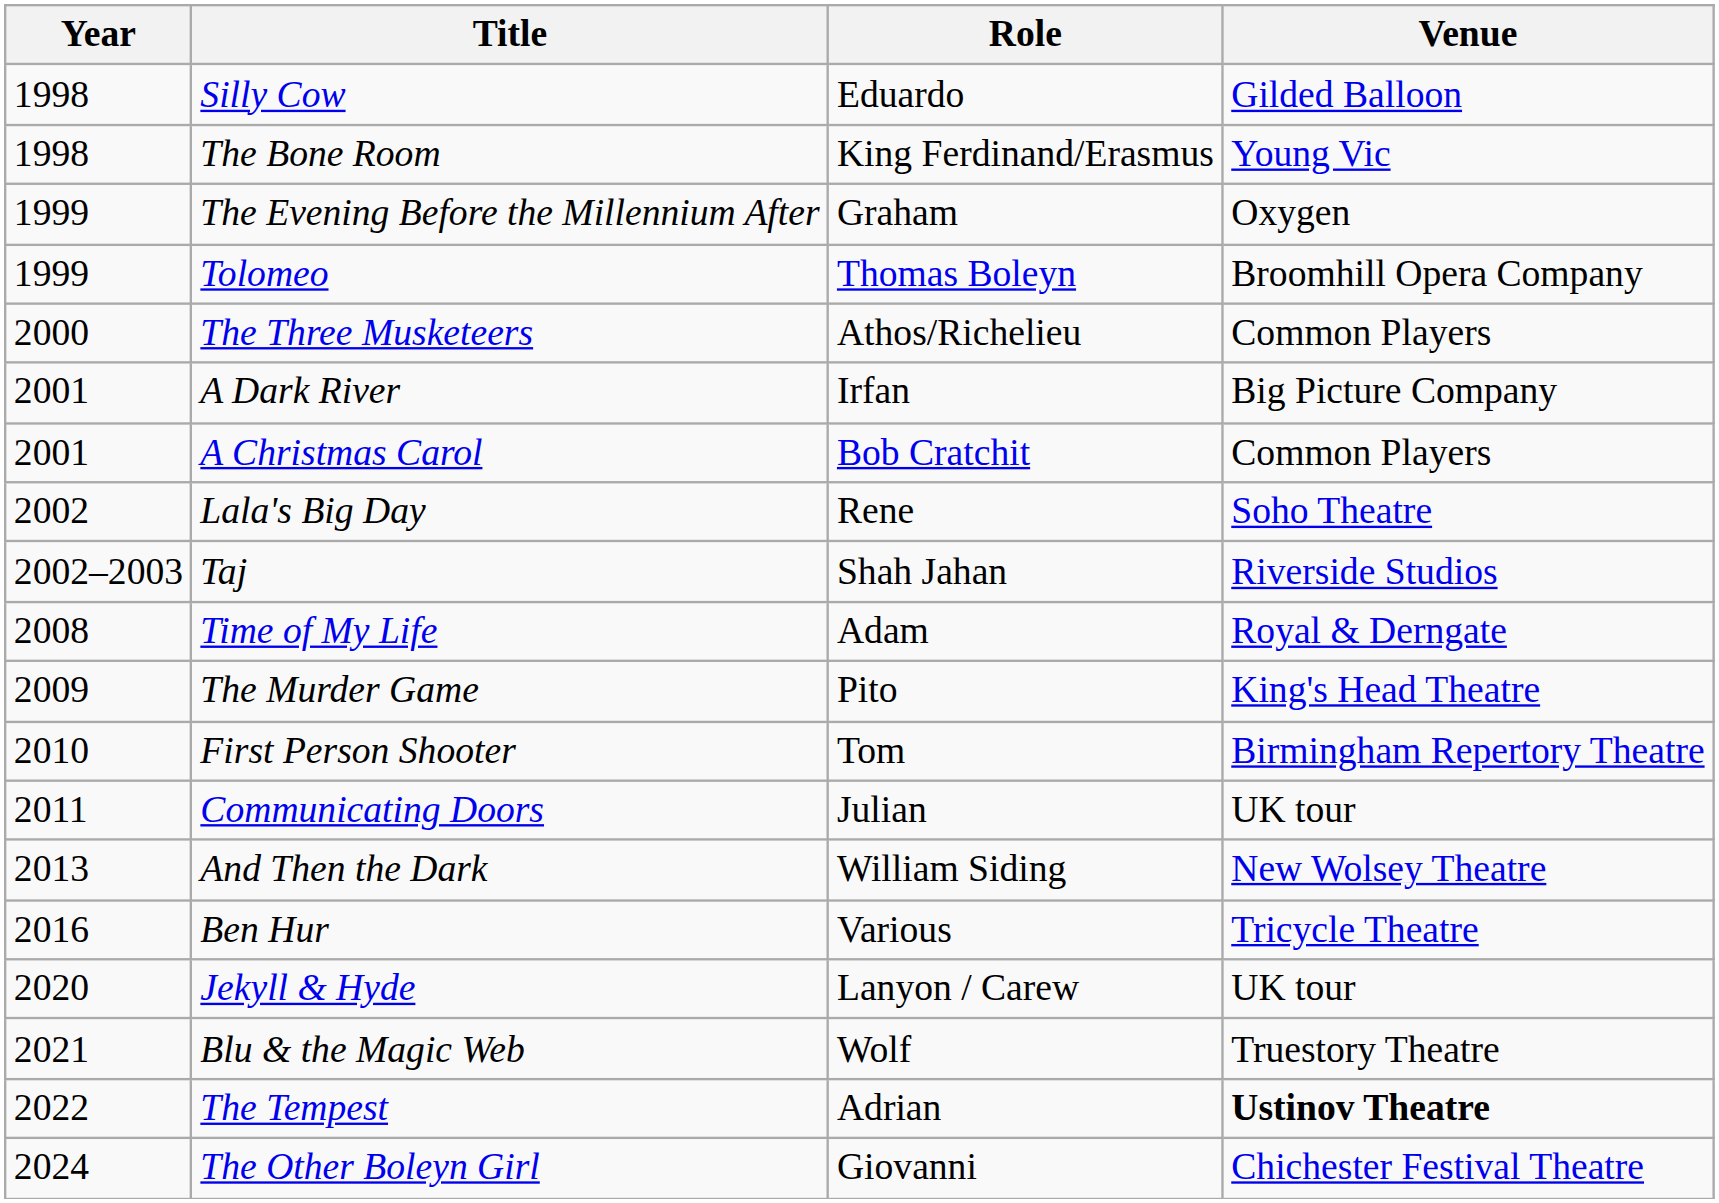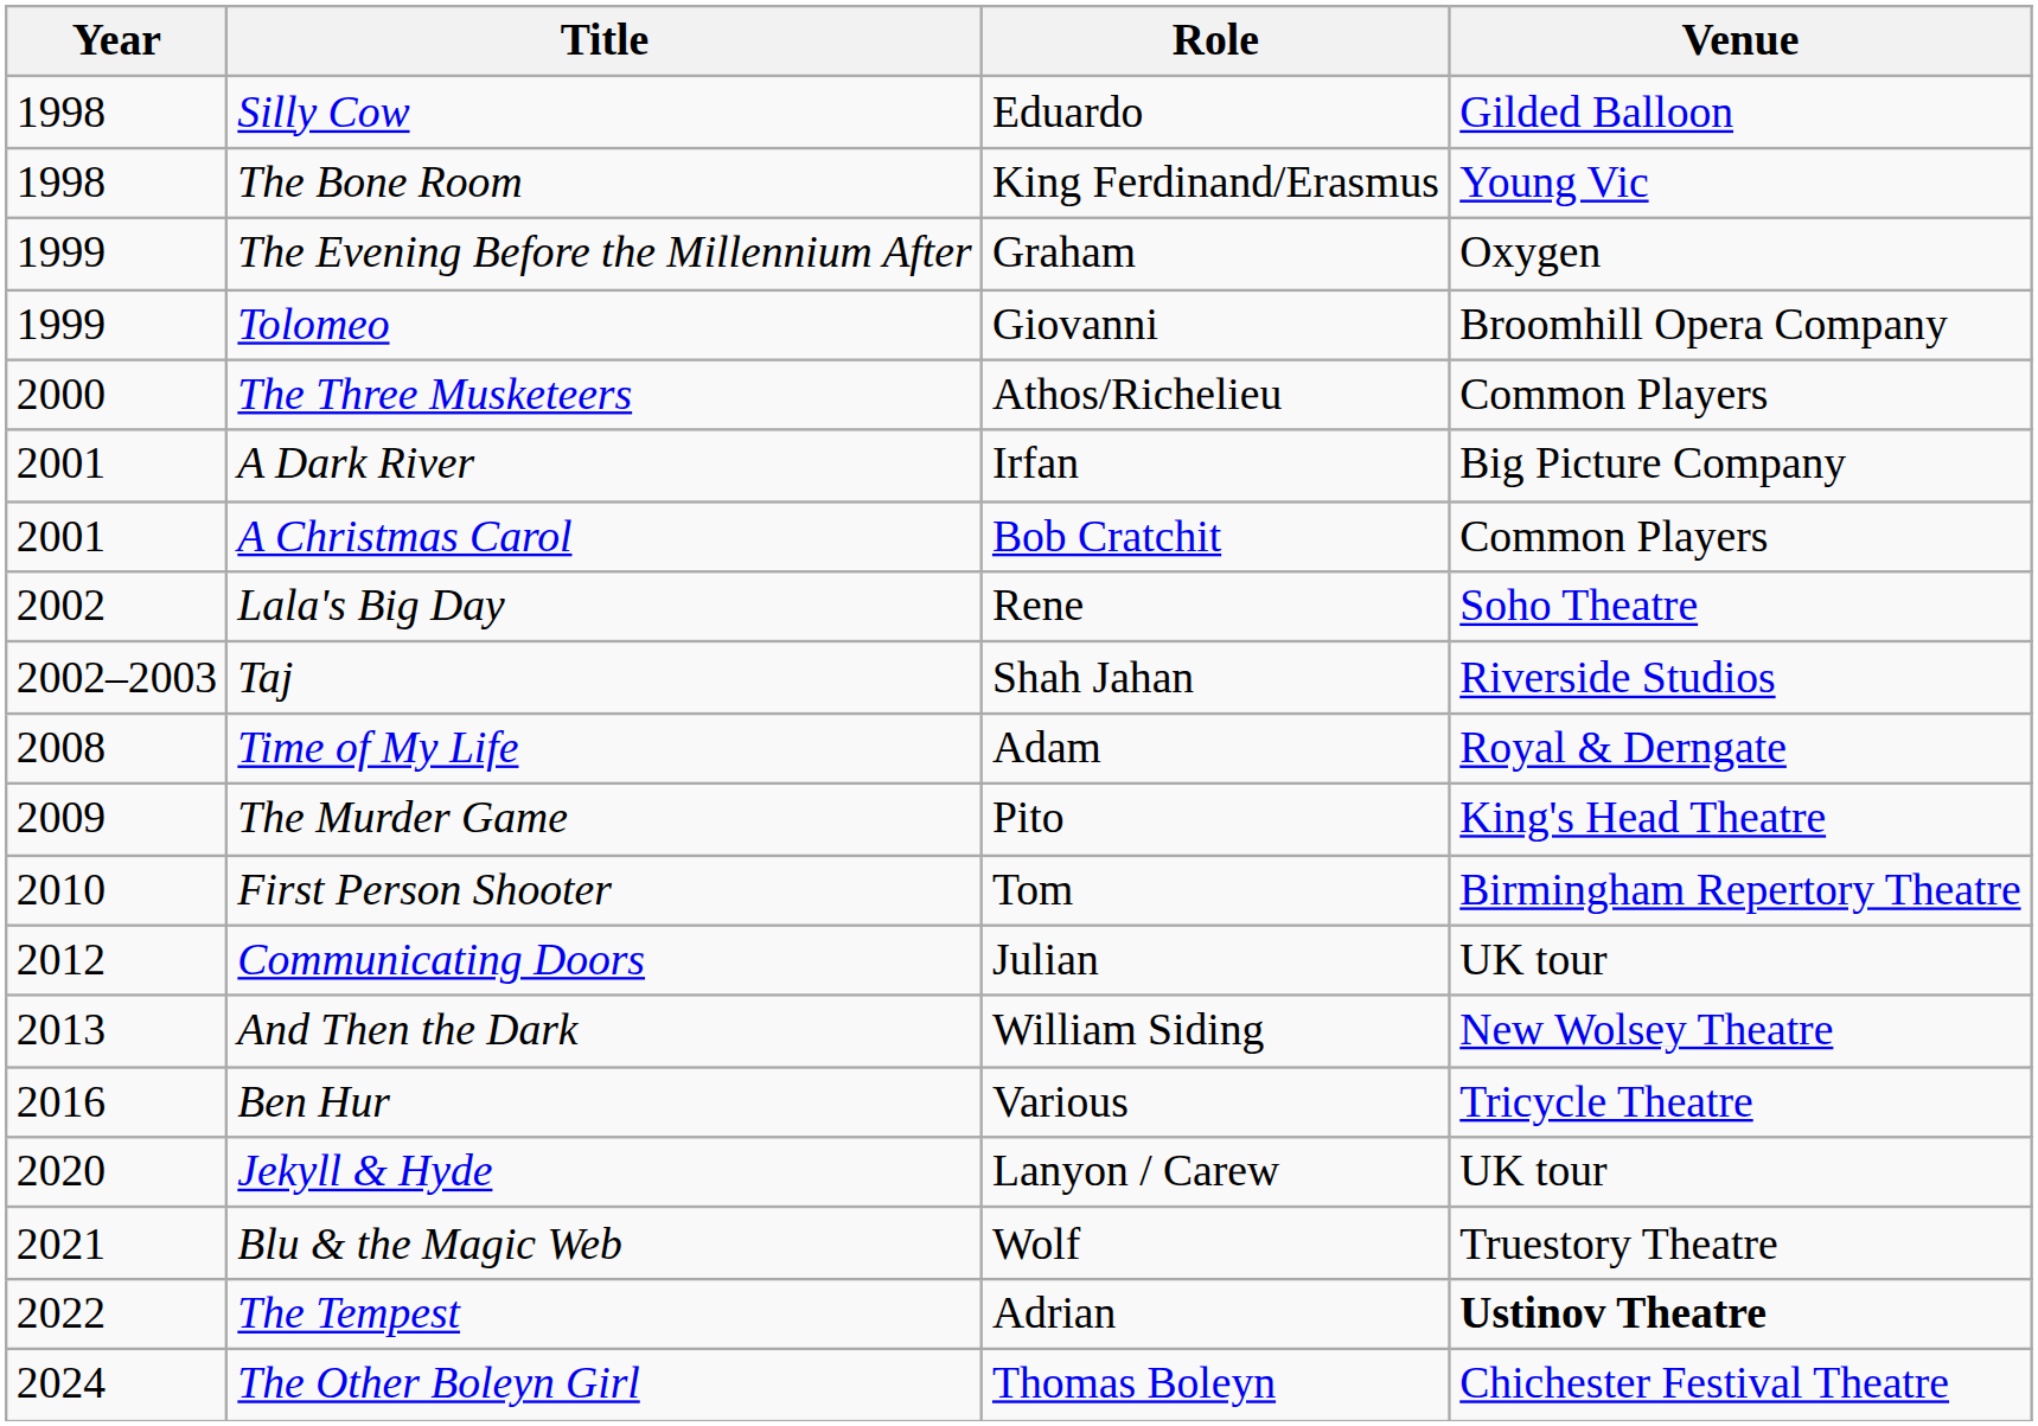 <table class="wikitable">
 <tr>
 <th>Year</th>
 <th>Title</th>
 <th>Role</th>
 <th>Venue</th>
 </tr>
 <tr>
 <td>1998</td>
 <td><em><a href='#'>Silly Cow</a></em></td>
 <td>Eduardo</td>
 <td><a href='#'>Gilded Balloon</a></td>
 </tr>
 <tr>
 <td>1998</td>
 <td><em>The Bone Room</em></td>
 <td>King Ferdinand/Erasmus</td>
 <td><a href='#'>Young Vic</a></td>
 </tr>
 <tr>
 <td>1999</td>
 <td><em>The Evening Before the Millennium After</em></td>
 <td>Graham</td>
 <td>Oxygen</td>
 </tr>
 <tr>
 <td>1999</td>
 <td><em><a href='#'>Tolomeo</a></em></td>
-<td><a href='#'>Thomas Boleyn</a></td>
+<td>Giovanni</td>
 <td>Broomhill Opera Company</td>
 </tr>
 <tr>
 <td>2000</td>
 <td><em><a href='#'>The Three Musketeers</a></em></td>
 <td>Athos/Richelieu</td>
 <td>Common Players</td>
 </tr>
 <tr>
 <td>2001</td>
 <td><em>A Dark River</em></td>
 <td>Irfan</td>
 <td>Big Picture Company</td>
 </tr>
 <tr>
 <td>2001</td>
 <td><em><a href='#'>A Christmas Carol</a></em></td>
 <td><a href='#'>Bob Cratchit</a></td>
 <td>Common Players</td>
 </tr>
 <tr>
 <td>2002</td>
 <td><em>Lala's Big Day</em></td>
 <td>Rene</td>
 <td><a href='#'>Soho Theatre</a></td>
 </tr>
 <tr>
 <td>2002–2003</td>
 <td><em>Taj</em></td>
 <td>Shah Jahan</td>
 <td><a href='#'>Riverside Studios</a></td>
 </tr>
 <tr>
 <td>2008</td>
 <td><em><a href='#'>Time of My Life</a></em></td>
 <td>Adam</td>
 <td><a href='#'>Royal & Derngate</a></td>
 </tr>
 <tr>
 <td>2009</td>
 <td><em>The Murder Game</em></td>
 <td>Pito</td>
 <td><a href='#'>King's Head Theatre</a></td>
 </tr>
 <tr>
 <td>2010</td>
 <td><em>First Person Shooter</em></td>
 <td>Tom</td>
 <td><a href='#'>Birmingham Repertory Theatre</a></td>
 </tr>
 <tr>
-<td>2011</td>
+<td>2012</td>
 <td><em><a href='#'>Communicating Doors</a></em></td>
 <td>Julian</td>
 <td>UK tour</td>
 </tr>
 <tr>
 <td>2013</td>
 <td><em>And Then the Dark</em></td>
 <td>William Siding</td>
 <td><a href='#'>New Wolsey Theatre</a></td>
 </tr>
 <tr>
 <td>2016</td>
 <td><em>Ben Hur</em></td>
 <td>Various</td>
 <td><a href='#'>Tricycle Theatre</a></td>
 </tr>
 <tr>
 <td>2020</td>
 <td><em><a href='#'>Jekyll & Hyde</a></em></td>
 <td>Lanyon / Carew</td>
 <td>UK tour</td>
 </tr>
 <tr>
 <td>2021</td>
 <td><em>Blu & the Magic Web</em></td>
 <td>Wolf</td>
 <td>Truestory Theatre</td>
 </tr>
 <tr>
 <td>2022</td>
 <td><em><a href='#'>The Tempest</a></em></td>
 <td>Adrian</td>
 <td><strong>Ustinov Theatre</strong></td>
 </tr>
 <tr>
 <td>2024</td>
 <td><em><a href='#'>The Other Boleyn Girl</a></em></td>
-<td>Giovanni</td>
+<td><a href='#'>Thomas Boleyn</a></td>
 <td><a href='#'>Chichester Festival Theatre</a></td>
 </tr>
 </table>
